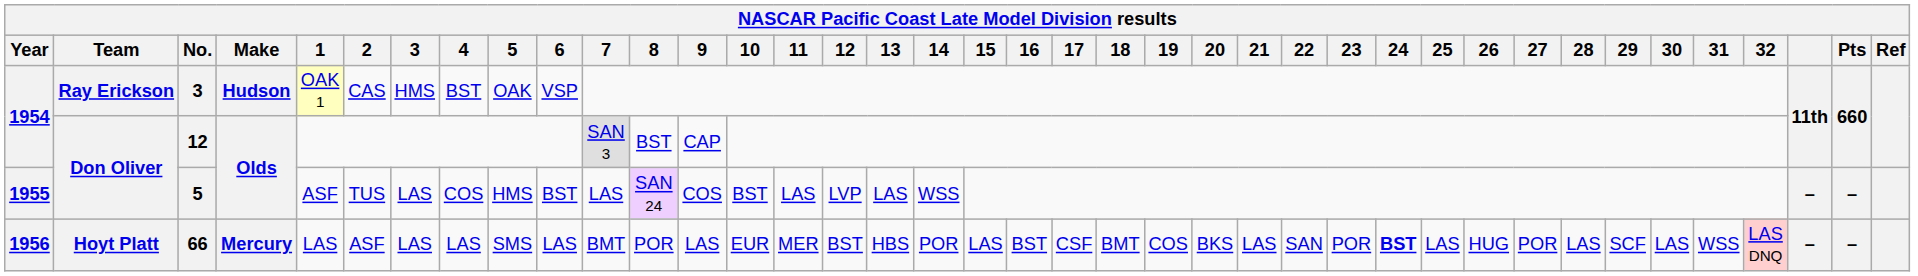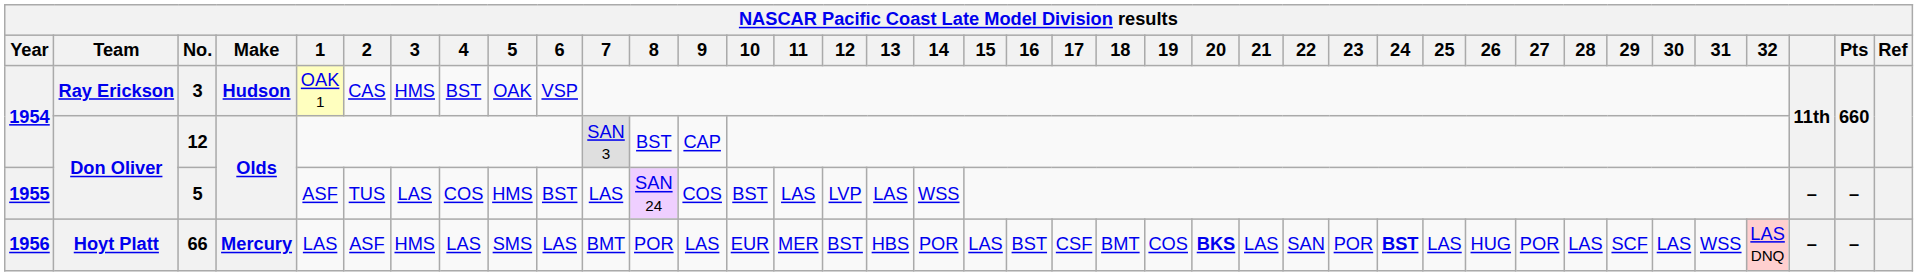 <table class="wikitable" style="text-align:center; font-size:75%">
 <tr>
 <th colspan="69"><a href='#'>NASCAR Pacific Coast Late Model Division</a> results</th>
 </tr>
 <tr>
 <th>Year</th>
 <th>Team</th>
 <th>No.</th>
 <th>Make</th>
 <th>1</th>
 <th>2</th>
 <th>3</th>
 <th>4</th>
 <th>5</th>
 <th>6</th>
 <th>7</th>
 <th>8</th>
 <th>9</th>
 <th>10</th>
 <th>11</th>
 <th>12</th>
 <th>13</th>
 <th>14</th>
 <th>15</th>
 <th>16</th>
 <th>17</th>
 <th>18</th>
 <th>19</th>
 <th>20</th>
 <th>21</th>
 <th>22</th>
 <th>23</th>
 <th>24</th>
 <th>25</th>
 <th>26</th>
 <th>27</th>
 <th>28</th>
 <th>29</th>
 <th>30</th>
 <th>31</th>
 <th>32</th>
 <th></th>
 <th>Pts</th>
 <th>Ref</th>
 </tr>
 <tr>
 <th rowspan=2><a href='#'>1954</a></th>
 <th><a href='#'>Ray Erickson</a></th>
 <th>3</th>
 <th><a href='#'>Hudson</a></th>
 <td style="background:#FFFFBF;"><a href='#'>OAK</a> <br><small>1</small></td>
 <td><a href='#'>CAS</a></td>
 <td><a href='#'>HMS</a></td>
 <td><a href='#'>BST</a></td>
 <td><a href='#'>OAK</a></td>
 <td><a href='#'>VSP</a></td>
 <td colspan=26></td>
 <th rowspan=2>11th</th>
 <th rowspan=2>660</th>
 <th rowspan=2></th>
 </tr>
 <tr>
 <th rowspan=2><a href='#'>Don Oliver</a></th>
 <th>12</th>
 <th rowspan=2><a href='#'>Olds</a></th>
 <td colspan=6></td>
 <td style="background:#DFDFDF;"><a href='#'>SAN</a> <br><small>3</small></td>
 <td><a href='#'>BST</a></td>
 <td><a href='#'>CAP</a></td>
 <td colspan=23></td>
 </tr>
 <tr>
 <th><a href='#'>1955</a></th>
 <th>5</th>
 <td><a href='#'>ASF</a></td>
 <td><a href='#'>TUS</a></td>
 <td><a href='#'>LAS</a></td>
 <td><a href='#'>COS</a></td>
 <td><a href='#'>HMS</a></td>
 <td><a href='#'>BST</a></td>
 <td><a href='#'>LAS</a></td>
 <td style="background:#EFCFFF;"><a href='#'>SAN</a> <br><small>24</small></td>
 <td><a href='#'>COS</a></td>
 <td><a href='#'>BST</a></td>
 <td><a href='#'>LAS</a></td>
 <td><a href='#'>LVP</a></td>
 <td><a href='#'>LAS</a></td>
 <td><a href='#'>WSS</a></td>
 <td colspan=18></td>
 <th>–</th>
 <th>–</th>
 <th></th>
 </tr>
 <tr>
 <th><a href='#'>1956</a></th>
 <th><a href='#'>Hoyt Platt</a></th>
 <th>66</th>
 <th><a href='#'>Mercury</a></th>
 <td><a href='#'>LAS</a></td>
 <td><a href='#'>ASF</a></td>
-<td><a href='#'>LAS</a></td>
+<td><a href='#'>HMS</a></td>
 <td><a href='#'>LAS</a></td>
 <td><a href='#'>SMS</a></td>
 <td><a href='#'>LAS</a></td>
 <td><a href='#'>BMT</a></td>
 <td><a href='#'>POR</a></td>
 <td><a href='#'>LAS</a></td>
 <td><a href='#'>EUR</a></td>
 <td><a href='#'>MER</a></td>
 <td><a href='#'>BST</a></td>
 <td><a href='#'>HBS</a></td>
 <td><a href='#'>POR</a></td>
 <td><a href='#'>LAS</a></td>
 <td><a href='#'>BST</a></td>
 <td><a href='#'>CSF</a></td>
 <td><a href='#'>BMT</a></td>
 <td><a href='#'>COS</a></td>
-<td><a href='#'>BKS</a></td>
+<td><strong><a href='#'>BKS</a></strong></td>
 <td><a href='#'>LAS</a></td>
 <td><a href='#'>SAN</a></td>
 <td><a href='#'>POR</a></td>
 <td><strong><a href='#'>BST</a></strong></td>
 <td><a href='#'>LAS</a></td>
 <td><a href='#'>HUG</a></td>
 <td><a href='#'>POR</a></td>
 <td><a href='#'>LAS</a></td>
 <td><a href='#'>SCF</a></td>
 <td><a href='#'>LAS</a></td>
 <td><a href='#'>WSS</a></td>
 <td style="background:#FFCFCF;"><a href='#'>LAS</a> <br><small>DNQ</small></td>
 <th>–</th>
 <th>–</th>
 <th></th>
 </tr>
 </table>
